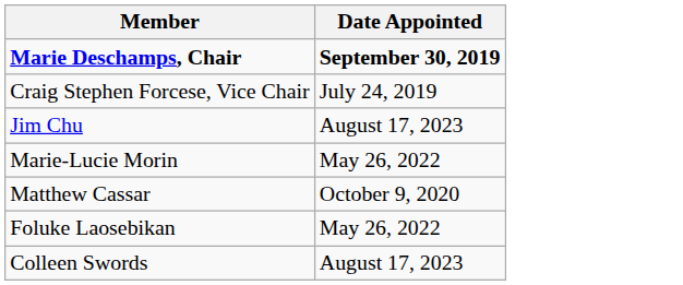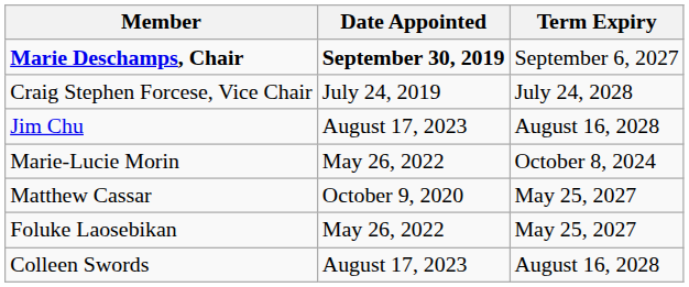 <table class="wikitable sortable">
 <tr>
 <th>Member</th>
 <th>Date Appointed</th>
+<th>Term Expiry</th>
 </tr>
 <tr>
 <td><strong><a href='#'>Marie Deschamps</a>, Chair</strong></td>
 <td><strong>September 30, 2019</strong></td>
+<td>September 6, 2027</td>
 </tr>
 <tr>
 <td>Craig Stephen Forcese, Vice Chair</td>
 <td>July 24, 2019</td>
+<td>July 24, 2028</td>
 </tr>
 <tr>
 <td><a href='#'>Jim Chu</a></td>
 <td>August 17, 2023</td>
+<td>August 16, 2028</td>
 </tr>
 <tr>
 <td>Marie-Lucie Morin</td>
 <td>May 26, 2022</td>
+<td>October 8, 2024</td>
 </tr>
 <tr>
 <td>Matthew Cassar</td>
 <td>October 9, 2020</td>
+<td>May 25, 2027</td>
 </tr>
 <tr>
 <td>Foluke Laosebikan</td>
 <td>May 26, 2022</td>
+<td>May 25, 2027</td>
 </tr>
 <tr>
 <td>Colleen Swords</td>
 <td>August 17, 2023</td>
+<td>August 16, 2028</td>
 </tr>
 </table>
